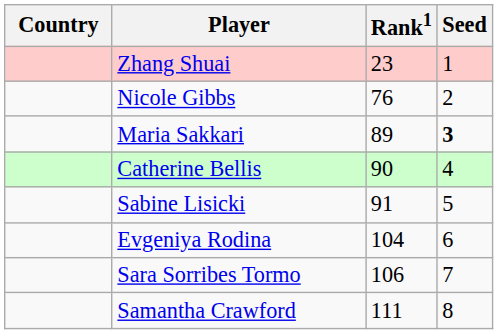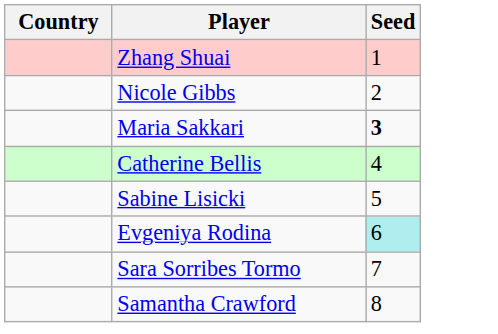 <table class="sortable wikitable">
 <tr>
 <th width="70">Country</th>
 <th width="175">Player</th>
-<th>Rank<sup>1</sup></th>
 <th>Seed</th>
 </tr>
 <tr style="background:#fcc;">
 <td></td>
 <td><a href='#'>Zhang Shuai</a></td>
-<td>23</td>
 <td>1</td>
 </tr>
 <tr>
 <td></td>
 <td><a href='#'>Nicole Gibbs</a></td>
-<td>76</td>
 <td>2</td>
 </tr>
 <tr>
 <td></td>
 <td><a href='#'>Maria Sakkari</a></td>
-<td>89</td>
 <td><strong>3</strong></td>
 </tr>
 <tr style="background:#cfc;">
 <td></td>
 <td><a href='#'>Catherine Bellis</a></td>
-<td>90</td>
 <td>4</td>
 </tr>
 <tr>
 <td></td>
 <td><a href='#'>Sabine Lisicki</a></td>
-<td>91</td>
 <td>5</td>
 </tr>
 <tr>
 <td></td>
 <td><a href='#'>Evgeniya Rodina</a></td>
-<td>104</td>
-<td>6</td>
+<td style="background: paleturquoise;">6</td>
 </tr>
 <tr>
 <td></td>
 <td><a href='#'>Sara Sorribes Tormo</a></td>
-<td>106</td>
 <td>7</td>
 </tr>
 <tr>
 <td></td>
 <td><a href='#'>Samantha Crawford</a></td>
-<td>111</td>
 <td>8</td>
 </tr>
 </table>
